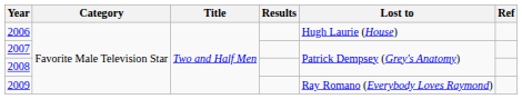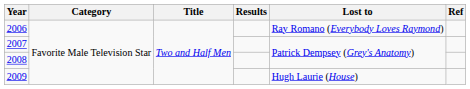 <table class="wikitable">
 <tr>
 <th>Year</th>
 <th>Category</th>
 <th>Title</th>
 <th>Results</th>
 <th>Lost to</th>
 <th>Ref</th>
 </tr>
 <tr>
 <td><a href='#'>2006</a></td>
 <td rowspan="4">Favorite Male Television Star</td>
 <td rowspan="4"><em><a href='#'>Two and Half Men</a></em></td>
 <td></td>
-<td><a href='#'>Hugh Laurie</a> (<em><a href='#'>House</a></em>)</td>
+<td><a href='#'>Ray Romano</a> (<em><a href='#'>Everybody Loves Raymond</a></em>)</td>
 <td></td>
 </tr>
 <tr>
 <td><a href='#'>2007</a></td>
 <td></td>
 <td rowspan="2"><a href='#'>Patrick Dempsey</a> (<em><a href='#'>Grey's Anatomy</a></em>)</td>
 <td></td>
 </tr>
 <tr>
 <td><a href='#'>2008</a></td>
 <td></td>
 <td></td>
 </tr>
 <tr>
 <td><a href='#'>2009</a></td>
 <td></td>
-<td><a href='#'>Ray Romano</a> (<em><a href='#'>Everybody Loves Raymond</a></em>)</td>
+<td><a href='#'>Hugh Laurie</a> (<em><a href='#'>House</a></em>)</td>
 <td></td>
 </tr>
 </table>
